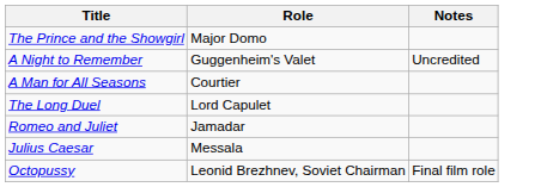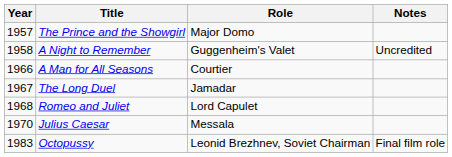 <table class="wikitable">
 <tr>
+<th>Year</th>
 <th>Title</th>
 <th>Role</th>
 <th>Notes</th>
 </tr>
 <tr>
+<td>1957</td>
 <td><em><a href='#'>The Prince and the Showgirl</a></em></td>
 <td>Major Domo</td>
 <td></td>
 </tr>
 <tr>
+<td>1958</td>
 <td><em><a href='#'>A Night to Remember</a></em></td>
 <td>Guggenheim's Valet</td>
 <td>Uncredited</td>
 </tr>
 <tr 1959 appeared in Othello at a Royal Shakespeare Theatre with Paul Robeson>
+<td>1966</td>
 <td><em><a href='#'>A Man for All Seasons</a></em></td>
 <td>Courtier</td>
 <td></td>
 </tr>
 <tr>
+<td>1967</td>
 <td><em><a href='#'>The Long Duel</a></em></td>
+<td>Jamadar</td>
+<td></td>
+</tr>
+<tr>
+<td>1968</td>
+<td><em><a href='#'>Romeo and Juliet</a></em></td>
 <td>Lord Capulet</td>
 <td></td>
 </tr>
 <tr>
-<td><em><a href='#'>Romeo and Juliet</a></em></td>
-<td>Jamadar</td>
-<td></td>
-</tr>
-<tr>
+<td>1970</td>
 <td><em><a href='#'>Julius Caesar</a></em></td>
 <td>Messala</td>
 <td></td>
 </tr>
 <tr>
+<td>1983</td>
 <td><em><a href='#'>Octopussy</a></em></td>
 <td>Leonid Brezhnev, Soviet Chairman</td>
 <td>Final film role</td>
 </tr>
 </table>
